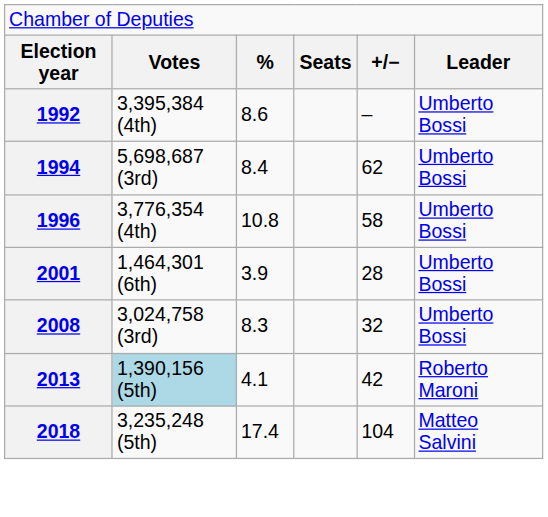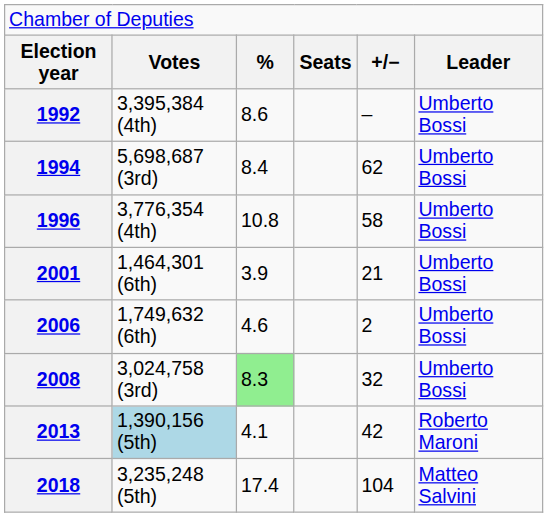 <table class=wikitable style="width:50%; border:1px #AAAAFF solid">
 <tr>
 <td colspan=6><a href='#'>Chamber of Deputies</a></td>
 </tr>
 <tr>
 <th width=13%>Election year</th>
 <th width=16%>Votes</th>
 <th width=6%>%</th>
 <th width=1%>Seats</th>
 <th width=8%>+/−</th>
 <th width=18%>Leader</th>
 </tr>
 <tr>
 <th><a href='#'>1992</a></th>
 <td>3,395,384 (4th)</td>
 <td>8.6</td>
 <td></td>
 <td><div>–</div></td>
 <td><div><a href='#'>Umberto Bossi</a></div></td>
 </tr>
 <tr>
 <th><a href='#'>1994</a></th>
 <td>5,698,687 (3rd)</td>
 <td>8.4</td>
 <td></td>
 <td><div> 62</div></td>
 <td><div><a href='#'>Umberto Bossi</a></div></td>
 </tr>
 <tr>
 <th><a href='#'>1996</a></th>
 <td>3,776,354 (4th)</td>
 <td>10.8</td>
 <td></td>
 <td><div> 58</div></td>
 <td><div><a href='#'>Umberto Bossi</a></div></td>
 </tr>
 <tr>
 <th><a href='#'>2001</a></th>
 <td>1,464,301 (6th)</td>
 <td>3.9</td>
 <td></td>
-<td><div> 28</div></td>
+<td><div> 21</div></td>
+<td><div><a href='#'>Umberto Bossi</a></div></td>
+</tr>
+<tr>
+<th><a href='#'>2006</a></th>
+<td>1,749,632 (6th)</td>
+<td>4.6</td>
+<td></td>
+<td><div> 2</div></td>
 <td><div><a href='#'>Umberto Bossi</a></div></td>
 </tr>
 <tr>
 <th><a href='#'>2008</a></th>
 <td>3,024,758 (3rd)</td>
-<td>8.3</td>
+<td style="background: lightgreen;">8.3</td>
 <td></td>
 <td><div> 32</div></td>
 <td><div><a href='#'>Umberto Bossi</a></div></td>
 </tr>
 <tr>
 <th><a href='#'>2013</a></th>
 <td style="background: lightblue;">1,390,156 (5th)</td>
 <td>4.1</td>
 <td></td>
 <td><div> 42</div></td>
 <td><div><a href='#'>Roberto Maroni</a></div></td>
 </tr>
 <tr>
 <th><a href='#'>2018</a></th>
 <td>3,235,248 (5th)</td>
 <td>17.4</td>
 <td></td>
 <td><div> 104</div></td>
 <td><div><a href='#'>Matteo Salvini</a></div></td>
 </tr>
 </table>
